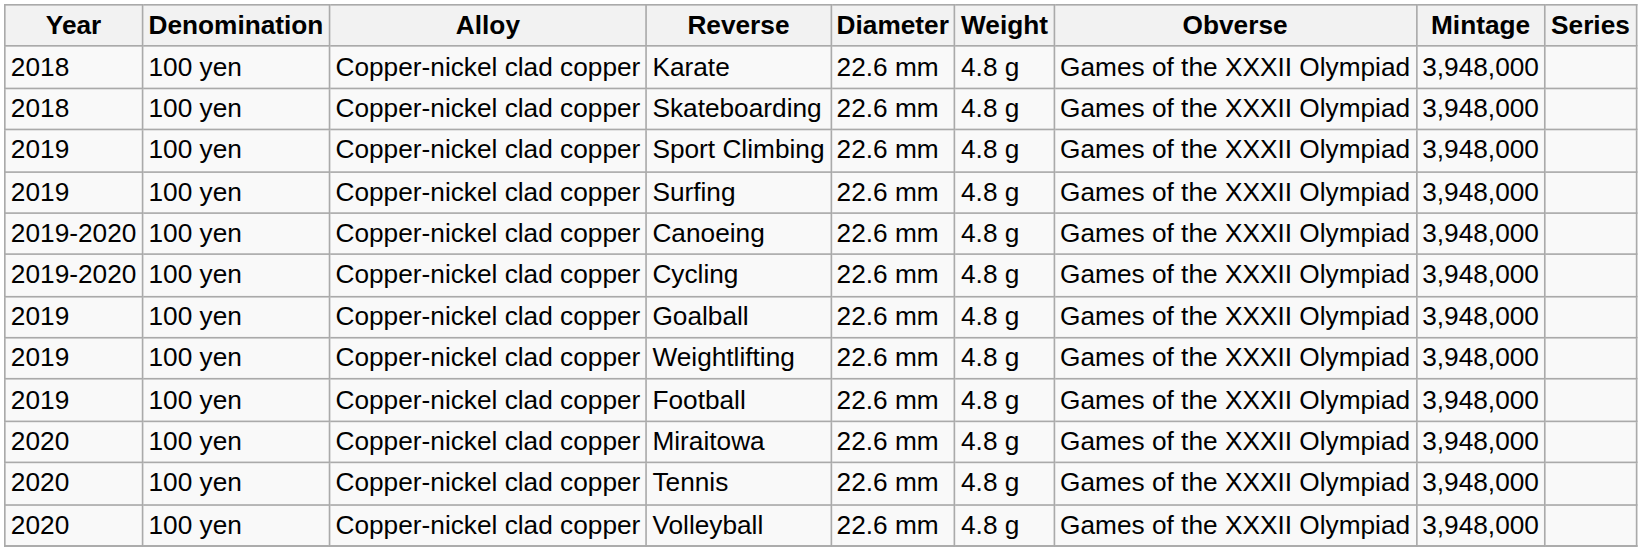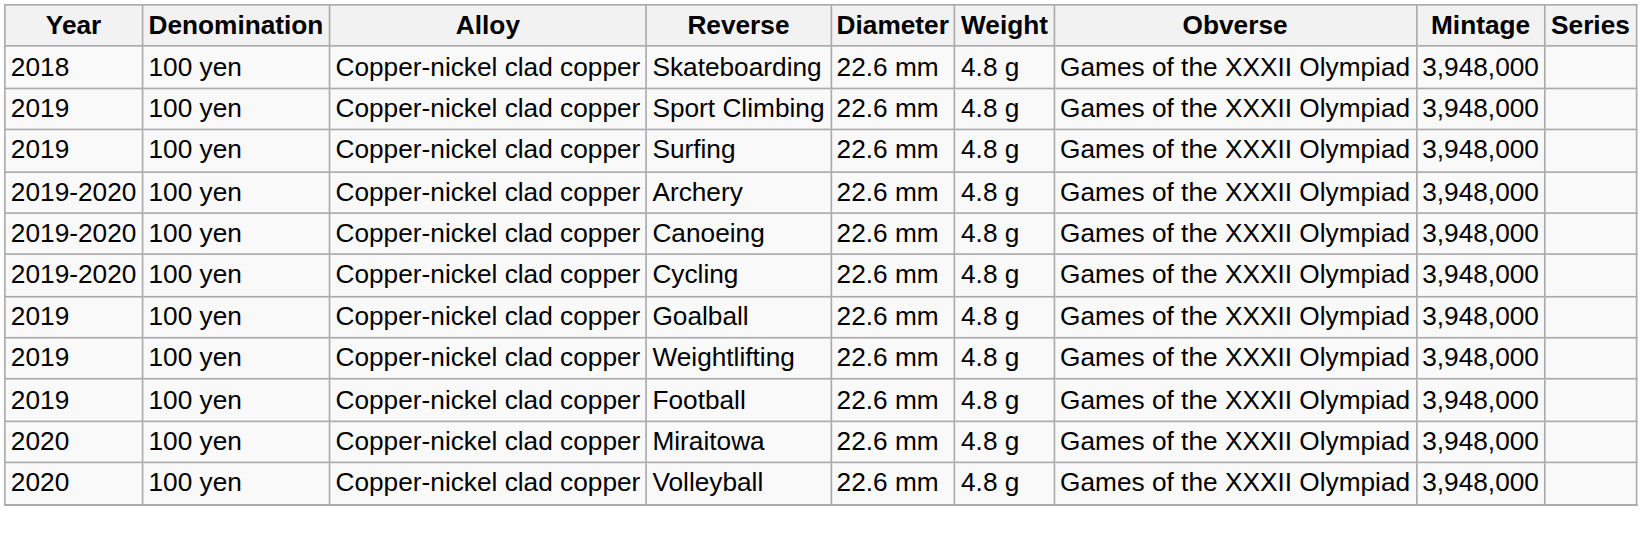 <table class="wikitable">
 <tr>
 <th>Year</th>
 <th>Denomination</th>
 <th>Alloy</th>
 <th>Reverse</th>
 <th>Diameter</th>
 <th>Weight</th>
 <th>Obverse</th>
 <th>Mintage</th>
 <th>Series</th>
-</tr>
-<tr>
-<td>2018</td>
-<td>100 yen</td>
-<td>Copper-nickel clad copper</td>
-<td>Karate</td>
-<td>22.6 mm</td>
-<td>4.8 g</td>
-<td>Games of the XXXII Olympiad</td>
-<td>3,948,000</td>
-<td></td>
 </tr>
 <tr>
 <td>2018</td>
 <td>100 yen</td>
 <td>Copper-nickel clad copper</td>
 <td>Skateboarding</td>
 <td>22.6 mm</td>
 <td>4.8 g</td>
 <td>Games of the XXXII Olympiad</td>
 <td>3,948,000</td>
 <td></td>
 </tr>
 <tr>
 <td>2019</td>
 <td>100 yen</td>
 <td>Copper-nickel clad copper</td>
 <td>Sport Climbing</td>
 <td>22.6 mm</td>
 <td>4.8 g</td>
 <td>Games of the XXXII Olympiad</td>
 <td>3,948,000</td>
 <td></td>
 </tr>
 <tr>
 <td>2019</td>
 <td>100 yen</td>
 <td>Copper-nickel clad copper</td>
 <td>Surfing</td>
+<td>22.6 mm</td>
+<td>4.8 g</td>
+<td>Games of the XXXII Olympiad</td>
+<td>3,948,000</td>
+<td></td>
+</tr>
+<tr>
+<td>2019-2020</td>
+<td>100 yen</td>
+<td>Copper-nickel clad copper</td>
+<td>Archery</td>
 <td>22.6 mm</td>
 <td>4.8 g</td>
 <td>Games of the XXXII Olympiad</td>
 <td>3,948,000</td>
 <td></td>
 </tr>
 <tr>
 <td>2019-2020</td>
 <td>100 yen</td>
 <td>Copper-nickel clad copper</td>
 <td>Canoeing</td>
 <td>22.6 mm</td>
 <td>4.8 g</td>
 <td>Games of the XXXII Olympiad</td>
 <td>3,948,000</td>
 <td></td>
 </tr>
 <tr>
 <td>2019-2020</td>
 <td>100 yen</td>
 <td>Copper-nickel clad copper</td>
 <td>Cycling</td>
 <td>22.6 mm</td>
 <td>4.8 g</td>
 <td>Games of the XXXII Olympiad</td>
 <td>3,948,000</td>
 <td></td>
 </tr>
 <tr>
 <td>2019</td>
 <td>100 yen</td>
 <td>Copper-nickel clad copper</td>
 <td>Goalball</td>
 <td>22.6 mm</td>
 <td>4.8 g</td>
 <td>Games of the XXXII Olympiad</td>
 <td>3,948,000</td>
 <td></td>
 </tr>
 <tr>
 <td>2019</td>
 <td>100 yen</td>
 <td>Copper-nickel clad copper</td>
 <td>Weightlifting</td>
 <td>22.6 mm</td>
 <td>4.8 g</td>
 <td>Games of the XXXII Olympiad</td>
 <td>3,948,000</td>
 <td></td>
 </tr>
 <tr>
 <td>2019</td>
 <td>100 yen</td>
 <td>Copper-nickel clad copper</td>
 <td>Football</td>
 <td>22.6 mm</td>
 <td>4.8 g</td>
 <td>Games of the XXXII Olympiad</td>
 <td>3,948,000</td>
 <td></td>
 </tr>
 <tr>
 <td>2020</td>
 <td>100 yen</td>
 <td>Copper-nickel clad copper</td>
 <td>Miraitowa</td>
 <td>22.6 mm</td>
 <td>4.8 g</td>
 <td>Games of the XXXII Olympiad</td>
 <td>3,948,000</td>
 <td></td>
 </tr>
 <tr>
 <td>2020</td>
 <td>100 yen</td>
 <td>Copper-nickel clad copper</td>
-<td>Tennis</td>
-<td>22.6 mm</td>
-<td>4.8 g</td>
-<td>Games of the XXXII Olympiad</td>
-<td>3,948,000</td>
-<td></td>
-</tr>
-<tr>
-<td>2020</td>
-<td>100 yen</td>
-<td>Copper-nickel clad copper</td>
 <td>Volleyball</td>
 <td>22.6 mm</td>
 <td>4.8 g</td>
 <td>Games of the XXXII Olympiad</td>
 <td>3,948,000</td>
 <td></td>
 </tr>
 <tr>
 </tr>
 </table>
